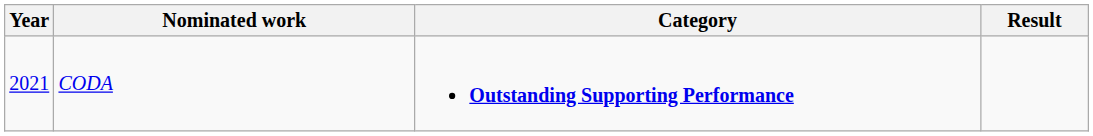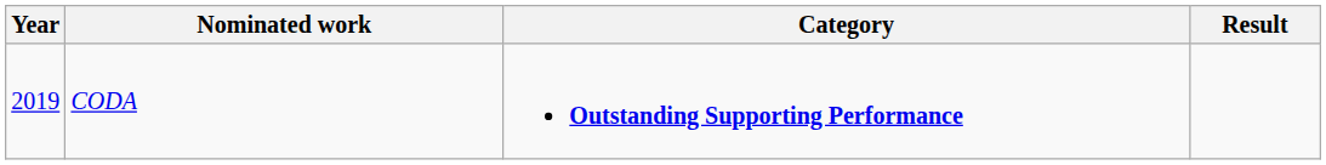 <table class=wikitable>
 <tr>
 <th width=4%>Year</th>
 <th width=33.5%>Nominated work</th>
 <th width=52.5%>Category</th>
 <th width=10%>Result</th>
 </tr>
 <tr>
-<td><a href='#'>2021</a></td>
+<td><a href='#'>2019</a></td>
 <td><em><a href='#'>CODA</a></em></td>
 <td><strong><br><ul><li><a href='#'>Outstanding Supporting Performance</a></li></ul></strong></td>
 <td></td>
 </tr>
 </table>
